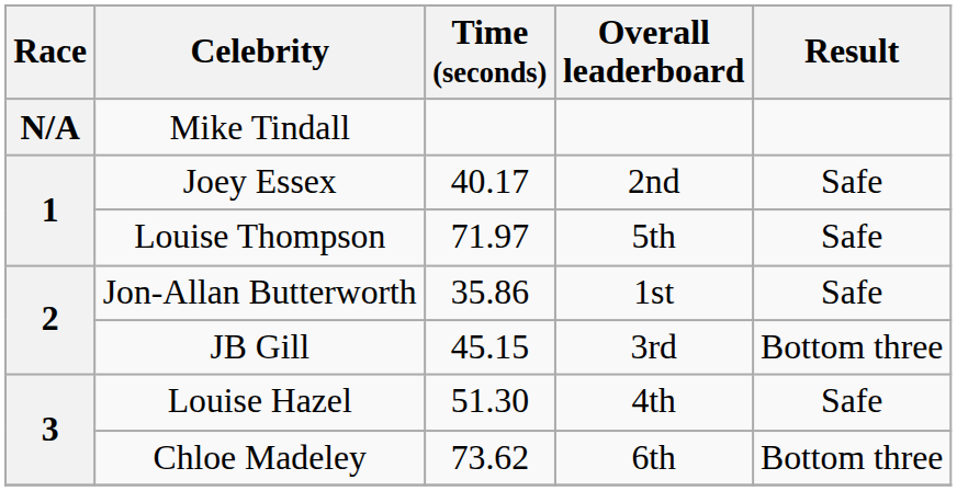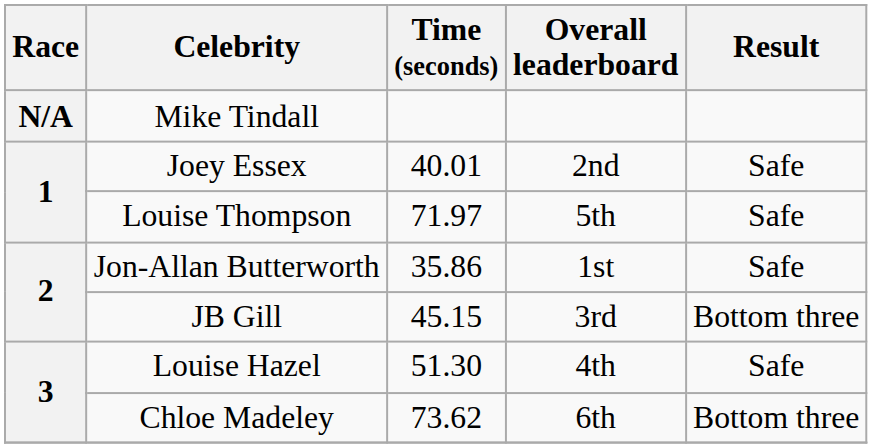 <table class="wikitable plainrowheaders" style="text-align:center;">
 <tr>
 <th>Race</th>
 <th>Celebrity</th>
 <th>Time<br><small>(seconds)</small></th>
 <th>Overall<br>leaderboard</th>
 <th>Result</th>
 </tr>
 <tr>
 <th>N/A</th>
 <td>Mike Tindall</td>
 <td></td>
 <td></td>
 <td></td>
 </tr>
 <tr>
 <th rowspan=2>1</th>
 <td>Joey Essex</td>
-<td>40.17</td>
+<td>40.01</td>
 <td>2nd</td>
 <td>Safe</td>
 </tr>
 <tr>
 <td>Louise Thompson</td>
 <td>71.97</td>
 <td>5th</td>
 <td>Safe</td>
 </tr>
 <tr>
 <th rowspan=2>2</th>
 <td>Jon-Allan Butterworth</td>
 <td>35.86</td>
 <td>1st</td>
 <td>Safe</td>
 </tr>
 <tr>
 <td>JB Gill</td>
 <td>45.15</td>
 <td>3rd</td>
 <td>Bottom three</td>
 </tr>
 <tr>
 <th rowspan=2>3</th>
 <td>Louise Hazel</td>
 <td>51.30</td>
 <td>4th</td>
 <td>Safe</td>
 </tr>
 <tr>
 <td>Chloe Madeley</td>
 <td>73.62</td>
 <td>6th</td>
 <td>Bottom three</td>
 </tr>
 <tr>
 </tr>
 </table>
